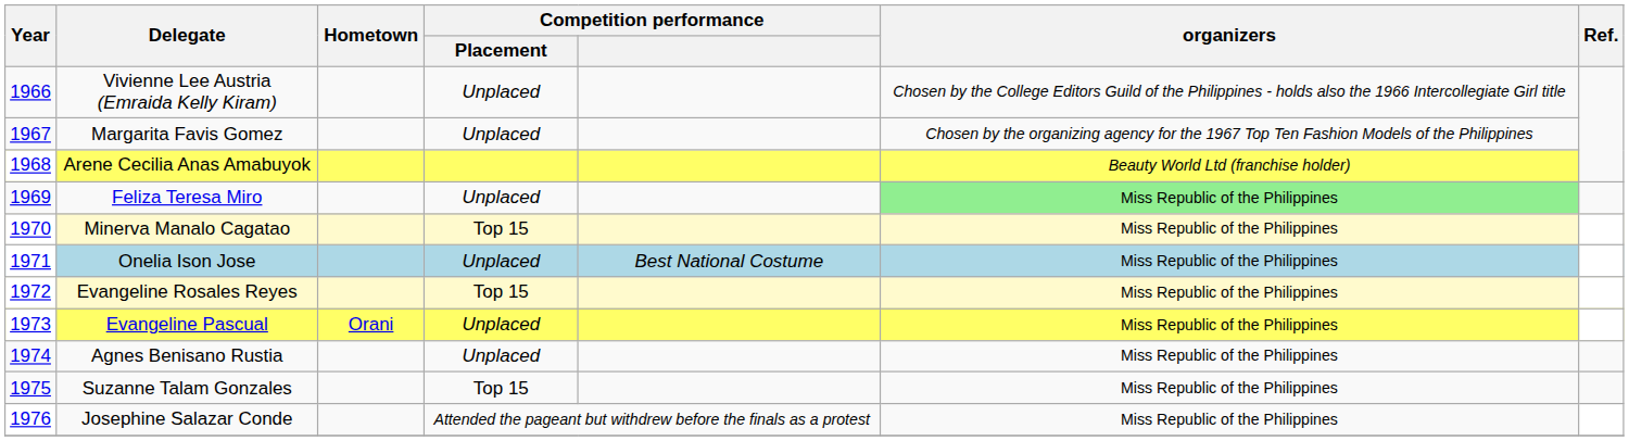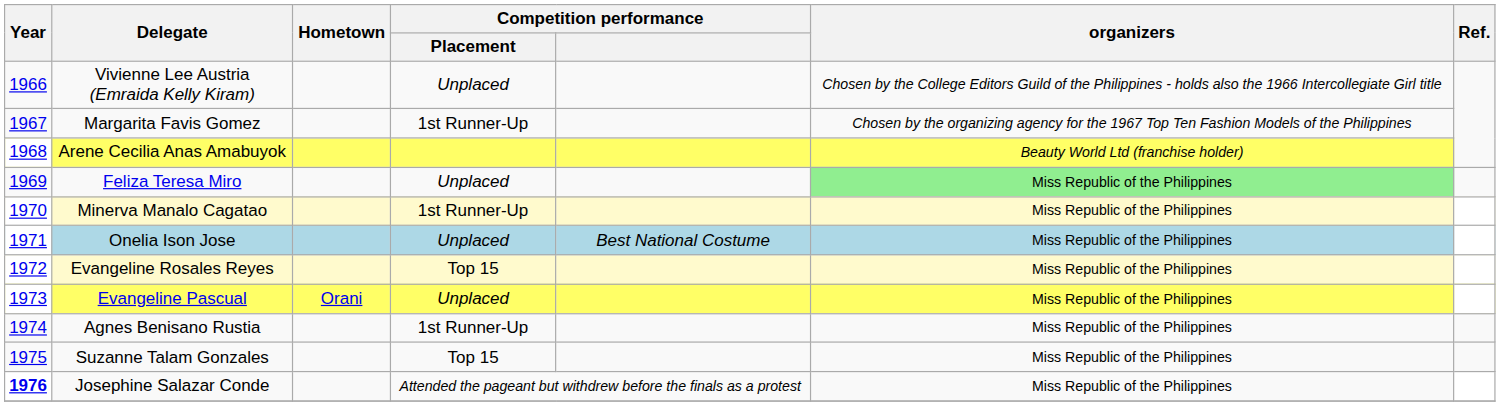 <table class="wikitable" style="text-align:center; font-size:90%; line-height:17px; width:100%;">
 <tr>
 <th scope="col" rowspan="2">Year</th>
 <th scope="col" rowspan="2">Delegate</th>
 <th scope="col" rowspan="2">Hometown</th>
 <th scope="col" colspan="2">Competition performance</th>
 <th scope="col" rowspan="2"> organizers</th>
 <th scope="col" rowspan="2">Ref.</th>
 </tr>
 <tr>
 <th scope="col">Placement</th>
 <th scope="col"></th>
 </tr>
 <tr>
 <td><a href='#'>1966</a></td>
 <td>Vivienne Lee Austria <br> <em>(Emraida Kelly Kiram)</em></td>
 <td></td>
 <td><em>Unplaced</em></td>
 <td></td>
 <td><small><em>Chosen by the College Editors Guild of the Philippines -  holds also the 1966 Intercollegiate Girl title </em></small></td>
 <td rowspan="3"></td>
 </tr>
 <tr>
 <td><a href='#'>1967</a></td>
 <td>Margarita Favis Gomez</td>
 <td></td>
-<td><em>Unplaced</em></td>
+<td>1st Runner-Up</td>
 <td></td>
 <td><small><em>Chosen by the organizing agency for the 1967 Top Ten Fashion Models of the Philippines </em></small></td>
 </tr>
 <tr bgcolor=#FFFF66>
 <td bgcolor=white><a href='#'>1968</a></td>
 <td>Arene Cecilia Anas Amabuyok</td>
 <td></td>
 <td></td>
 <td></td>
 <td><small><em>Beauty World Ltd (franchise holder)</em></small></td>
 </tr>
 <tr>
 <td><a href='#'>1969</a></td>
 <td><a href='#'>Feliza Teresa Miro</a></td>
 <td></td>
 <td><em>Unplaced</em></td>
 <td></td>
 <td style="background: lightgreen;"><small> Miss Republic of the Philippines </small></td>
 <td></td>
 </tr>
 <tr bgcolor=#FFFACD>
 <td bgcolor=white><a href='#'>1970</a></td>
 <td>Minerva Manalo Cagatao</td>
 <td></td>
-<td>Top 15</td>
+<td>1st Runner-Up</td>
 <td></td>
 <td><small> Miss Republic of the Philippines </small></td>
 <td bgcolor=white></td>
 </tr>
 <tr bgcolor=lightblue>
 <td bgcolor=white><a href='#'>1971</a></td>
 <td>Onelia Ison Jose</td>
 <td></td>
 <td><em>Unplaced</em></td>
 <td><em>Best National Costume</em></td>
 <td><small> Miss Republic of the Philippines </small></td>
 <td bgcolor=white></td>
 </tr>
 <tr bgcolor=#FFFACD>
 <td bgcolor=white><a href='#'>1972</a></td>
 <td>Evangeline Rosales Reyes</td>
 <td></td>
 <td>Top 15</td>
 <td></td>
 <td><small> Miss Republic of the Philippines </small></td>
 <td bgcolor=white></td>
 </tr>
 <tr bgcolor=#FFFF66>
 <td bgcolor=white><a href='#'>1973</a></td>
 <td><a href='#'>Evangeline Pascual</a></td>
 <td><a href='#'>Orani</a></td>
 <td><em>Unplaced</em></td>
 <td></td>
 <td><small> Miss Republic of the Philippines </small></td>
 <td bgcolor=white></td>
 </tr>
 <tr>
 <td><a href='#'>1974</a></td>
 <td>Agnes Benisano Rustia</td>
 <td></td>
-<td><em>Unplaced</em></td>
+<td>1st Runner-Up</td>
 <td></td>
 <td><small> Miss Republic of the Philippines </small></td>
 <td></td>
 </tr>
 <tr>
 <td><a href='#'>1975</a></td>
 <td>Suzanne Talam Gonzales</td>
 <td></td>
 <td>Top 15</td>
 <td></td>
 <td><small> Miss Republic of the Philippines </small></td>
 <td></td>
 </tr>
 <tr>
-<td bgcolor=white><a href='#'>1976</a></td>
+<td bgcolor=white><strong><a href='#'>1976</a></strong></td>
 <td>Josephine Salazar Conde</td>
 <td></td>
 <td colspan="2"><small> <em>Attended the pageant but withdrew before the finals as a protest</em> </small></td>
 <td><small> Miss Republic of the Philippines </small></td>
 <td bgcolor=white></td>
 </tr>
 <tr>
 </tr>
 </table>
